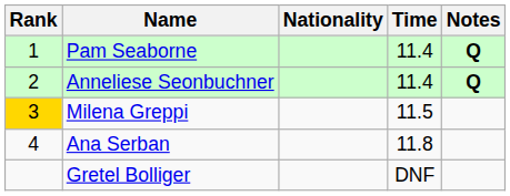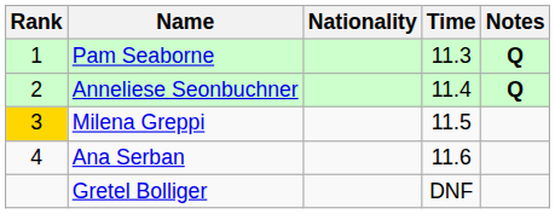 <table class="wikitable sortable" style="text-align:center">
 <tr>
 <th>Rank</th>
 <th>Name</th>
 <th>Nationality</th>
 <th>Time</th>
 <th>Notes</th>
 </tr>
 <tr bgcolor=ccffcc>
 <td>1</td>
 <td align=left><a href='#'>Pam Seaborne</a></td>
 <td align=left></td>
-<td>11.4</td>
+<td>11.3</td>
 <td><strong>Q</strong></td>
 </tr>
 <tr bgcolor=ccffcc>
 <td>2</td>
 <td align=left><a href='#'>Anneliese Seonbuchner</a></td>
 <td align=left></td>
 <td>11.4</td>
 <td><strong>Q</strong></td>
 </tr>
 <tr>
 <td style="background: gold;">3</td>
 <td align=left><a href='#'>Milena Greppi</a></td>
 <td align=left></td>
 <td>11.5</td>
 <td></td>
 </tr>
 <tr>
 <td>4</td>
 <td align=left><a href='#'>Ana Serban</a></td>
 <td align=left></td>
-<td>11.8</td>
+<td>11.6</td>
 <td></td>
 </tr>
 <tr>
 <td></td>
 <td align=left><a href='#'>Gretel Bolliger</a></td>
 <td align=left></td>
 <td>DNF</td>
 <td></td>
 </tr>
 </table>
